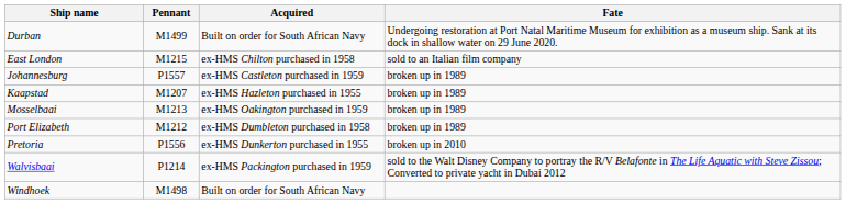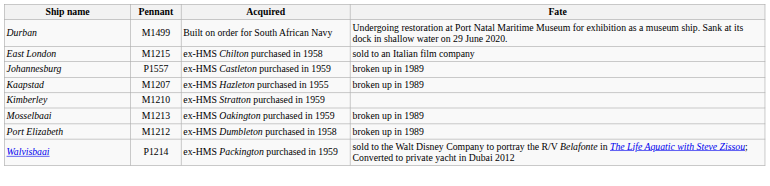 <table class="wikitable sortable">
 <tr>
 <th width=200px>Ship name</th>
 <th width=75px>Pennant</th>
 <th width=270px>Acquired</th>
 <th>Fate</th>
 </tr>
 <tr>
 <td><em>Durban</em></td>
 <td align=center>M1499</td>
 <td>Built on order for South African Navy</td>
 <td>Undergoing restoration at Port Natal Maritime Museum for exhibition as a museum ship.  Sank at its dock in shallow water on 29 June 2020.</td>
 </tr>
 <tr>
 <td><em>East London</em></td>
 <td align=center>M1215</td>
 <td>ex-HMS <em>Chilton</em> purchased in 1958</td>
 <td>sold to an Italian film company</td>
 </tr>
 <tr>
 <td><em>Johannesburg</em></td>
 <td align=center>P1557</td>
 <td>ex-HMS <em>Castleton</em> purchased in 1959</td>
 <td>broken up in 1989</td>
 </tr>
 <tr>
 <td><em>Kaapstad</em></td>
 <td align=center>M1207</td>
 <td>ex-HMS <em>Hazleton</em> purchased in 1955</td>
 <td>broken up in 1989</td>
 </tr>
 <tr>
+<td><em>Kimberley</em></td>
+<td align=center>M1210</td>
+<td>ex-HMS <em>Stratton</em> purchased in 1959</td>
+<td></td>
+</tr>
+<tr>
 <td><em>Mosselbaai</em></td>
 <td align=center>M1213</td>
 <td>ex-HMS <em>Oakington</em> purchased in 1959</td>
 <td>broken up in 1989</td>
 </tr>
 <tr>
 <td><em>Port Elizabeth</em></td>
 <td align=center>M1212</td>
 <td>ex-HMS <em>Dumbleton</em> purchased in 1958</td>
 <td>broken up in 1989</td>
 </tr>
 <tr>
-<td><em>Pretoria</em></td>
-<td align=center>P1556</td>
-<td>ex-HMS <em>Dunkerton</em> purchased in 1955</td>
-<td>broken up in 2010</td>
-</tr>
-<tr>
 <td><a href='#'><em>Walvisbaai</em></a></td>
 <td align=center>P1214</td>
 <td>ex-HMS <em>Packington</em> purchased in 1959</td>
 <td>sold to the Walt Disney Company to portray the R/V <em>Belafonte</em> in <em><a href='#'>The Life Aquatic with Steve Zissou</a></em>; Converted to private yacht in Dubai 2012</td>
 </tr>
-<tr>
-<td><em>Windhoek</em></td>
-<td align=center>M1498</td>
-<td>Built on order for South African Navy</td>
-<td></td>
-</tr>
 </table>
